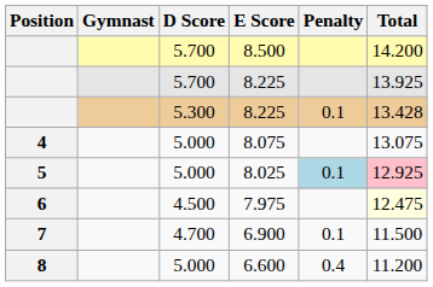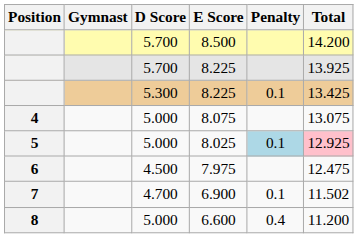 <table class="wikitable sortable" style="text-align:center; font-size:95%">
 <tr>
 <th scope=col>Position</th>
 <th scope=col>Gymnast</th>
 <th scope=col>D Score</th>
 <th scope=col>E Score</th>
 <th scope=col>Penalty</th>
 <th scope=col>Total</th>
 </tr>
 <tr bgcolor=fffcaf>
 <th scope=row></th>
 <td align=left></td>
 <td>5.700</td>
 <td>8.500</td>
 <td></td>
 <td>14.200</td>
 </tr>
 <tr bgcolor=e5e5e5>
 <th scope=row></th>
 <td align=left></td>
 <td>5.700</td>
 <td>8.225</td>
 <td></td>
 <td>13.925</td>
 </tr>
 <tr bgcolor=eecc99>
 <th scope=row></th>
 <td align=left></td>
 <td>5.300</td>
 <td>8.225</td>
 <td>0.1</td>
-<td>13.428</td>
+<td>13.425</td>
 </tr>
 <tr>
 <th scope=row>4</th>
 <td align=left></td>
 <td>5.000</td>
 <td>8.075</td>
 <td></td>
 <td>13.075</td>
 </tr>
 <tr>
 <th scope=row>5</th>
 <td align=left></td>
 <td>5.000</td>
 <td>8.025</td>
 <td style="background: lightblue;">0.1</td>
 <td style="background: pink;">12.925</td>
 </tr>
 <tr>
 <th scope=row>6</th>
 <td align=left></td>
 <td>4.500</td>
 <td>7.975</td>
 <td></td>
-<td style="background: lightyellow;">12.475</td>
+<td>12.475</td>
 </tr>
 <tr>
 <th scope=row>7</th>
 <td align=left></td>
 <td>4.700</td>
 <td>6.900</td>
 <td>0.1</td>
-<td>11.500</td>
+<td>11.502</td>
 </tr>
 <tr>
 <th scope=row>8</th>
 <td align=left></td>
 <td>5.000</td>
 <td>6.600</td>
 <td>0.4</td>
 <td>11.200</td>
 </tr>
 </table>
